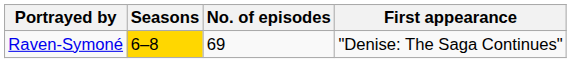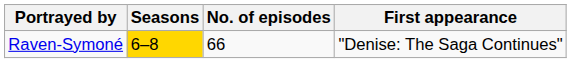 <table class="wikitable" style="text-align:justify;">
 <tr>
 <th>Portrayed by</th>
 <th>Seasons</th>
 <th>No. of episodes</th>
 <th>First appearance</th>
 </tr>
 <tr>
 <td><a href='#'>Raven-Symoné</a></td>
 <td style="background: gold;">6–8</td>
-<td>69</td>
+<td>66</td>
 <td>"Denise: The Saga Continues"</td>
 </tr>
 </table>
